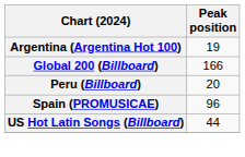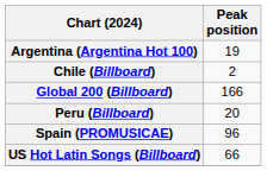 <table class="wikitable sortable plainrowheaders" style="text-align:center">
 <tr>
 <th scope="col">Chart (2024)</th>
 <th scope="col">Peak<br>position</th>
 </tr>
 <tr>
 <th scope="row">Argentina (<a href='#'>Argentina Hot 100</a>)</th>
 <td>19</td>
+</tr>
+<tr>
+<th scope="row">Chile (<em><a href='#'>Billboard</a></em>)</th>
+<td>2</td>
 </tr>
 <tr>
 <th scope="row"><a href='#'>Global 200</a> (<em><a href='#'>Billboard</a></em>)</th>
 <td>166</td>
 </tr>
 <tr>
 <th scope="row">Peru (<em><a href='#'>Billboard</a></em>)</th>
 <td>20</td>
 </tr>
 <tr>
 <th scope="row">Spain (<a href='#'>PROMUSICAE</a>)</th>
 <td>96</td>
 </tr>
 <tr>
 <th scope="row">US <a href='#'>Hot Latin Songs</a> (<em><a href='#'>Billboard</a></em>)</th>
-<td>44</td>
+<td>66</td>
 </tr>
 <tr>
 </tr>
 </table>
